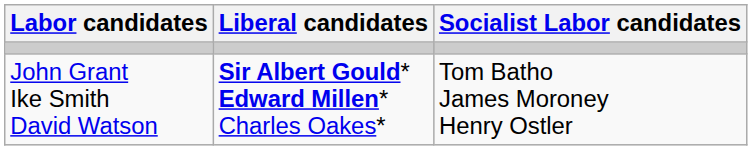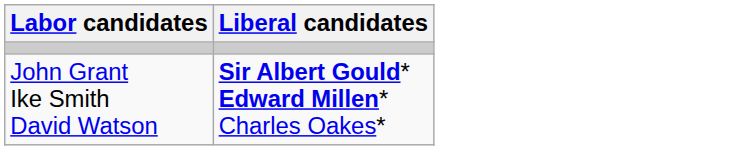 <table class="wikitable">
 <tr>
 <th><a href='#'>Labor</a> candidates</th>
 <th><a href='#'>Liberal</a> candidates</th>
-<th><a href='#'>Socialist Labor</a> candidates</th>
 </tr>
 <tr bgcolor="#cccccc">
-<td></td>
 <td></td>
 <td></td>
 </tr>
 <tr>
 <td><a href='#'>John Grant</a><br>Ike Smith<br><a href='#'>David Watson</a></td>
 <td><strong><a href='#'>Sir Albert Gould</a></strong>*<br><strong><a href='#'>Edward Millen</a></strong>*<br><a href='#'>Charles Oakes</a>*</td>
-<td>Tom Batho<br>James Moroney<br>Henry Ostler</td>
 </tr>
 </table>
